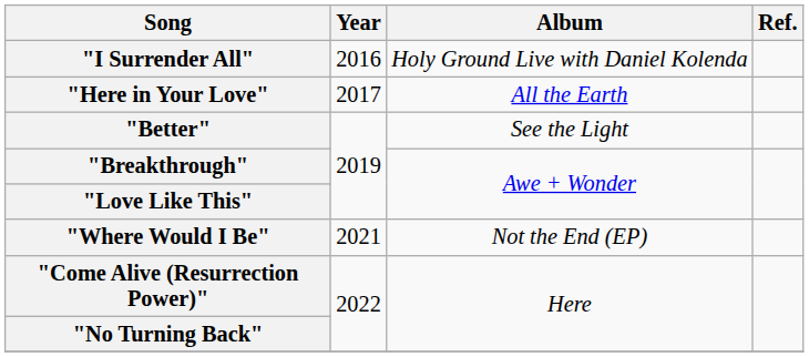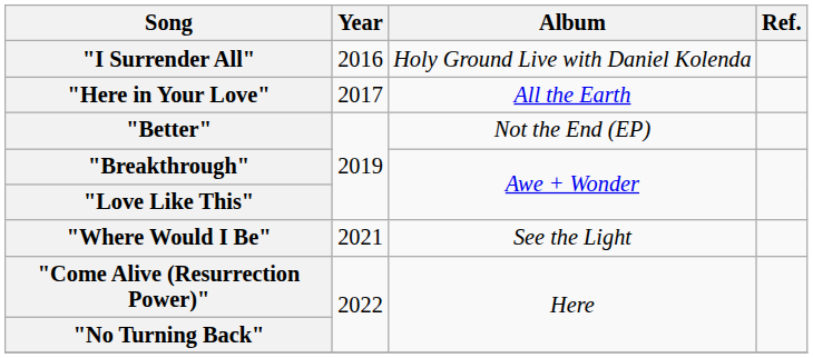 <table class="wikitable plainrowheaders" style="text-align:center;">
 <tr>
 <th rowspan="1" style="width:14em;">Song</th>
 <th rowspan="1">Year</th>
 <th rowspan="1">Album</th>
 <th rowspan="1">Ref.</th>
 </tr>
 <tr>
 <th scope="row">"I Surrender All"<br></th>
 <td>2016</td>
 <td><em>Holy Ground Live with Daniel Kolenda</em></td>
 <td></td>
 </tr>
 <tr>
 <th scope="row">"Here in Your Love"<br></th>
 <td>2017</td>
 <td><em><a href='#'>All the Earth</a></em></td>
 <td></td>
 </tr>
 <tr>
 <th scope="row">"Better"<br></th>
 <td rowspan="3">2019</td>
-<td><em>See the Light</em></td>
+<td><em>Not the End (EP)</em></td>
 <td></td>
 </tr>
 <tr>
 <th scope="row">"Breakthrough"<br></th>
 <td rowspan="2"><em><a href='#'>Awe + Wonder</a></em></td>
 <td rowspan="2"></td>
 </tr>
 <tr>
 <th scope="row">"Love Like This"<br></th>
 </tr>
 <tr>
 <th scope="row">"Where Would I Be"<br></th>
 <td>2021</td>
-<td><em>Not the End (EP)</em></td>
+<td><em>See the Light</em></td>
 <td></td>
 </tr>
 <tr>
 <th scope="row">"Come Alive (Resurrection Power)"<br></th>
 <td rowspan="2">2022</td>
 <td rowspan="2"><em>Here</em></td>
 <td rowspan="2"></td>
 </tr>
 <tr>
 <th scope="row">"No Turning Back"<br></th>
 </tr>
 <tr>
 </tr>
 </table>
